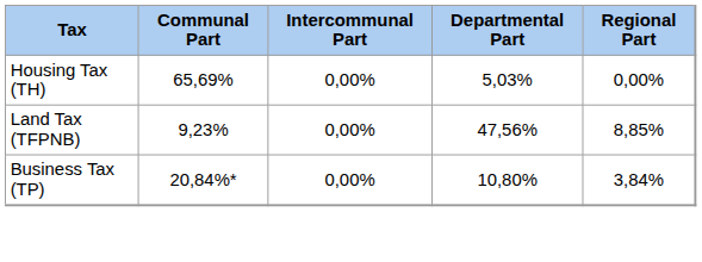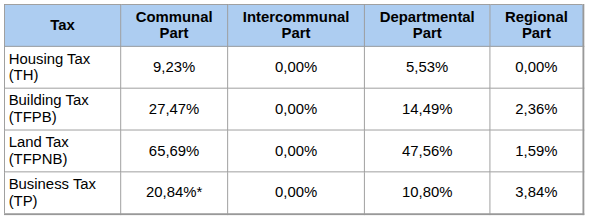 <table align="center" rules="all" cellspacing="0" cellpadding="4" style="border: 1px solid #999; border-right: 2px solid #999; border-bottom:2px solid #999; background: #FFFFFF">
 <tr style="background: #adcdf1">
 <th>Tax</th>
 <th>Communal Part</th>
 <th>Intercommunal Part</th>
 <th>Departmental Part</th>
 <th>Regional Part</th>
 </tr>
 <tr>
 <td>Housing Tax (TH)</td>
-<td align=center>65,69%</td>
+<td align=center>9,23%</td>
 <td align=center>0,00%</td>
-<td align=center>5,03%</td>
+<td align=center>5,53%</td>
 <td align=center>0,00%</td>
 </tr>
 <tr>
+<td>Building Tax (TFPB)</td>
+<td align=center>27,47%</td>
+<td align=center>0,00%</td>
+<td align=center>14,49%</td>
+<td align=center>2,36%</td>
+</tr>
+<tr>
 <td>Land Tax (TFPNB)</td>
-<td align=center>9,23%</td>
+<td align=center>65,69%</td>
 <td align=center>0,00%</td>
 <td align=center>47,56%</td>
-<td align=center>8,85%</td>
+<td align=center>1,59%</td>
 </tr>
 <tr>
 <td>Business Tax (TP)</td>
 <td align=center>20,84%*</td>
 <td align=center>0,00%</td>
 <td align=center>10,80%</td>
 <td align=center>3,84%</td>
 </tr>
 </table>
